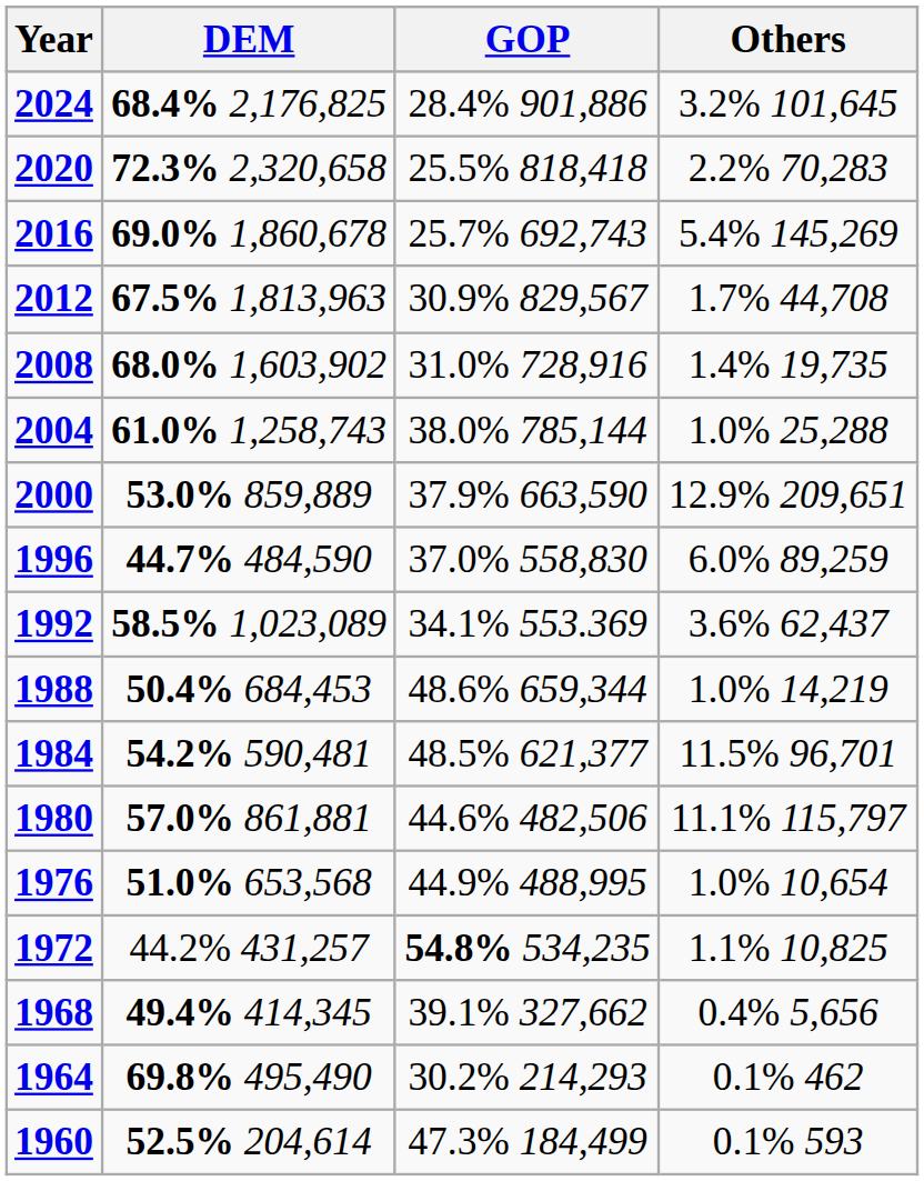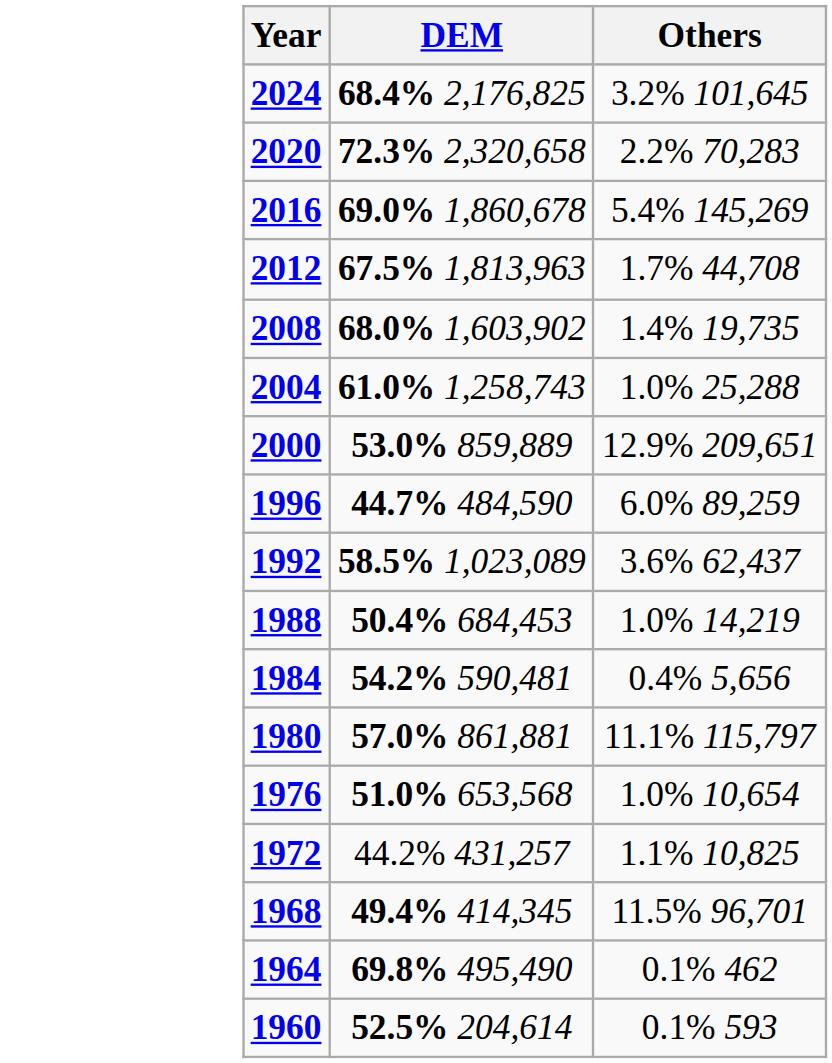 <table class="wikitable"  style="float:right; font-size:95%;">
 <tr style="background:lightgrey;">
 <th>Year</th>
 <th><a href='#'>DEM</a></th>
-<th><a href='#'>GOP</a></th>
 <th>Others</th>
 </tr>
 <tr>
 <td align="center" ><strong><a href='#'>2024</a></strong></td>
 <td align="center" ><strong>68.4%</strong> <em>2,176,825</em></td>
-<td align="center" >28.4% <em>901,886</em></td>
 <td align="center" >3.2% <em>101,645</em></td>
 </tr>
 <tr>
 <td align="center" ><strong><a href='#'>2020</a></strong></td>
 <td align="center" ><strong>72.3%</strong> <em>2,320,658</em></td>
-<td align="center" >25.5% <em>818,418</em></td>
 <td align="center" >2.2% <em>70,283</em></td>
 </tr>
 <tr>
 <td align="center" ><strong><a href='#'>2016</a></strong></td>
 <td align="center" ><strong>69.0%</strong> <em>1,860,678</em></td>
-<td align="center" >25.7% <em>692,743</em></td>
 <td align="center" >5.4% <em>145,269</em></td>
 </tr>
 <tr>
 <td align="center" ><strong><a href='#'>2012</a></strong></td>
 <td align="center" ><strong>67.5%</strong> <em>1,813,963</em></td>
-<td align="center" >30.9% <em>829,567</em></td>
 <td align="center" >1.7% <em>44,708</em></td>
 </tr>
 <tr>
 <td align="center" ><strong><a href='#'>2008</a></strong></td>
 <td align="center" ><strong>68.0%</strong> <em>1,603,902</em></td>
-<td align="center" >31.0% <em>728,916</em></td>
 <td align="center" >1.4% <em>19,735</em></td>
 </tr>
 <tr>
 <td align="center" ><strong><a href='#'>2004</a></strong></td>
 <td align="center" ><strong>61.0%</strong> <em>1,258,743</em></td>
-<td align="center" >38.0% <em>785,144</em></td>
 <td align="center" >1.0% <em>25,288</em></td>
 </tr>
 <tr>
 <td align="center" ><strong><a href='#'>2000</a></strong></td>
 <td align="center" ><strong>53.0%</strong> <em>859,889</em></td>
-<td align="center" >37.9% <em>663,590</em></td>
 <td align="center" >12.9% <em>209,651</em></td>
 </tr>
 <tr>
 <td align="center" ><strong><a href='#'>1996</a></strong></td>
 <td align="center" ><strong>44.7%</strong> <em>484,590</em></td>
-<td align="center" >37.0% <em>558,830</em></td>
 <td align="center" >6.0% <em>89,259</em></td>
 </tr>
 <tr>
 <td align="center" ><strong><a href='#'>1992</a></strong></td>
 <td align="center" ><strong>58.5%</strong> <em>1,023,089</em></td>
-<td align="center" >34.1% <em>553.369</em></td>
 <td align="center" >3.6% <em>62,437</em></td>
 </tr>
 <tr>
 <td align="center" ><strong><a href='#'>1988</a></strong></td>
 <td align="center" ><strong>50.4%</strong> <em>684,453</em></td>
-<td align="center" >48.6% <em>659,344</em></td>
 <td align="center" >1.0% <em>14,219</em></td>
 </tr>
 <tr>
 <td align="center" ><strong><a href='#'>1984</a></strong></td>
 <td align="center" ><strong>54.2%</strong> <em>590,481</em></td>
-<td align="center" >48.5% <em>621,377</em></td>
-<td align="center" >11.5% <em>96,701</em></td>
+<td align="center" >0.4% <em>5,656</em></td>
 </tr>
 <tr>
 <td align="center" ><strong><a href='#'>1980</a></strong></td>
 <td align="center" ><strong>57.0%</strong> <em>861,881</em></td>
-<td align="center" >44.6% <em>482,506</em></td>
 <td align="center" >11.1% <em>115,797</em></td>
 </tr>
 <tr>
 <td align="center" ><strong><a href='#'>1976</a></strong></td>
 <td align="center" ><strong>51.0%</strong> <em>653,568</em></td>
-<td align="center" >44.9% <em>488,995</em></td>
 <td align="center" >1.0% <em>10,654</em></td>
 </tr>
 <tr>
 <td align="center" ><strong><a href='#'>1972</a></strong></td>
 <td align="center" >44.2% <em>431,257</em></td>
-<td align="center" ><strong>54.8%</strong> <em>534,235</em></td>
 <td align="center" >1.1% <em>10,825</em></td>
 </tr>
 <tr>
 <td align="center" ><strong><a href='#'>1968</a></strong></td>
 <td align="center" ><strong>49.4%</strong> <em>414,345</em></td>
-<td align="center" >39.1% <em>327,662</em></td>
-<td align="center" >0.4% <em>5,656</em></td>
+<td align="center" >11.5% <em>96,701</em></td>
 </tr>
 <tr>
 <td align="center" ><strong><a href='#'>1964</a></strong></td>
 <td align="center" ><strong>69.8%</strong> <em>495,490</em></td>
-<td align="center" >30.2% <em>214,293</em></td>
 <td align="center" >0.1% <em>462</em></td>
 </tr>
 <tr>
 <td align="center" ><strong><a href='#'>1960</a></strong></td>
 <td align="center" ><strong>52.5%</strong> <em>204,614</em></td>
-<td align="center" >47.3% <em>184,499</em></td>
 <td align="center" >0.1% <em>593</em></td>
 </tr>
 </table>
